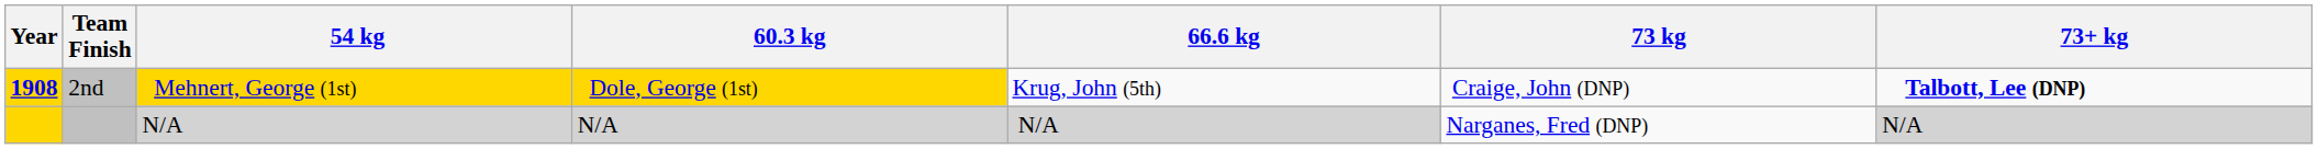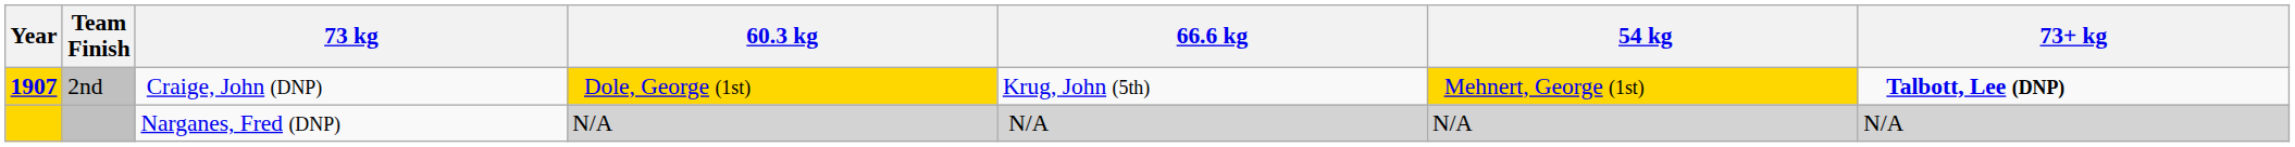 <table class="wikitable sortable"  style="font-size: 100%">
 <tr>
 <th>Year</th>
 <th>Team Finish</th>
-<th width=300> <a href='#'>54 kg</a></th>
+<th width=300><a href='#'>73 kg</a></th>
 <th width=300><a href='#'>60.3 kg</a></th>
 <th width=300><a href='#'>66.6 kg</a></th>
-<th width=300><a href='#'>73 kg</a></th>
+<th width=300> <a href='#'>54 kg</a></th>
 <th width=300><a href='#'>73+ kg</a></th>
 </tr>
 <tr>
-<td bgcolor="GOLD"><strong><a href='#'>1908</a></strong></td>
+<td bgcolor="GOLD"><strong><a href='#'>1907</a></strong></td>
 <td bgcolor="SILVER">2nd</td>
-<td bgcolor="GOLD">  <a href='#'>Mehnert, George</a> <small>(1st)</small></td>
+<td> <a href='#'>Craige, John</a> <small>(DNP)</small></td>
 <td bgcolor="GOLD">  <a href='#'>Dole, George</a> <small>(1st)</small></td>
 <td><a href='#'>Krug, John</a> <small>(5th)</small></td>
-<td> <a href='#'>Craige, John</a> <small>(DNP)</small></td>
+<td bgcolor="GOLD">  <a href='#'>Mehnert, George</a> <small>(1st)</small></td>
 <td><strong>    <a href='#'>Talbott, Lee</a> <small>(DNP)</small></strong></td>
 </tr>
 <tr>
 <td bgcolor="GOLD"></td>
 <td bgcolor="SILVER"></td>
-<td bgcolor="lightgray">N/A</td>
+<td><a href='#'>Narganes, Fred</a> <small>(DNP) </small></td>
 <td bgcolor="lightgray">N/A</td>
 <td bgcolor="lightgray"> N/A</td>
-<td><a href='#'>Narganes, Fred</a> <small>(DNP) </small></td>
+<td bgcolor="lightgray">N/A</td>
 <td bgcolor="lightgray">N/A</td>
 </tr>
 </table>
